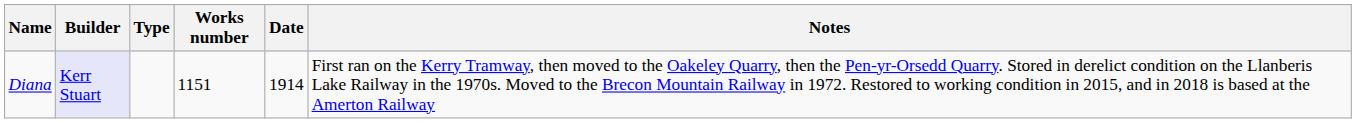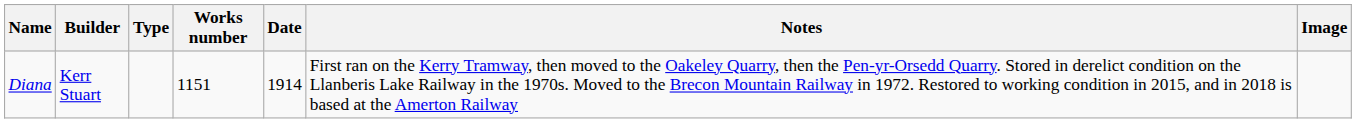 <table class="wikitable">
 <tr>
 <th>Name</th>
 <th>Builder</th>
 <th scope="col">Type</th>
 <th>Works number</th>
 <th>Date</th>
 <th>Notes</th>
+<th>Image</th>
 </tr>
 <tr>
 <td><a href='#'><em>Diana</em></a></td>
-<td style="background: lavender;"><a href='#'>Kerr Stuart</a></td>
+<td><a href='#'>Kerr Stuart</a></td>
 <td></td>
 <td>1151</td>
 <td>1914</td>
 <td>First ran on the <a href='#'>Kerry Tramway</a>, then moved to the <a href='#'>Oakeley Quarry</a>, then the <a href='#'>Pen-yr-Orsedd Quarry</a>. Stored in derelict condition on the Llanberis Lake Railway in the 1970s. Moved to the <a href='#'>Brecon Mountain Railway</a> in 1972. Restored to working condition in 2015, and in 2018 is based at the <a href='#'>Amerton Railway</a></td>
+<td></td>
 </tr>
 </table>
